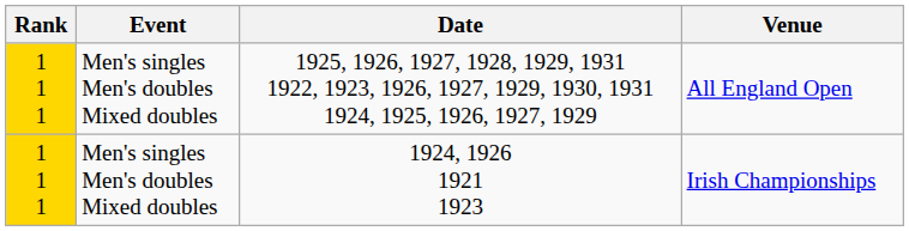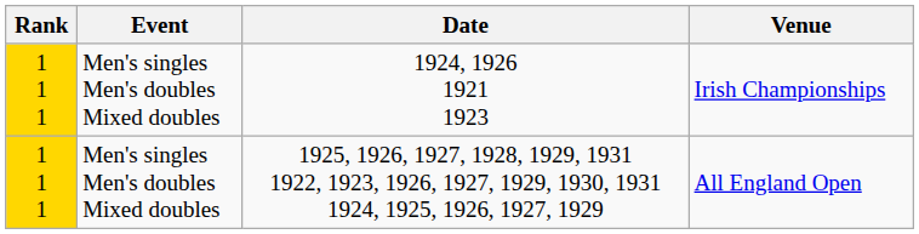 <table class="wikitable" width="600px" style="font-size: 95%;">
 <tr>
 <th align="left">Rank</th>
 <th align="left">Event</th>
 <th align="left">Date</th>
 <th align="left">Venue</th>
 </tr>
 <tr>
 <td align="center" bgcolor="#ffd700">1 <br> 1 <br> 1</td>
 <td align="left">Men's singles <br> Men's doubles <br> Mixed doubles</td>
-<td align="center">1925, 1926, 1927, 1928, 1929, 1931 <br> 1922, 1923, 1926, 1927, 1929, 1930, 1931 <br> 1924, 1925, 1926, 1927, 1929</td>
-<td align="left"><a href='#'>All England Open</a></td>
+<td align="center">1924, 1926 <br> 1921 <br> 1923</td>
+<td align="left"><a href='#'>Irish Championships</a></td>
 </tr>
 <tr>
 <td align="center" bgcolor="#ffd700">1 <br> 1 <br> 1</td>
 <td align="left">Men's singles <br> Men's doubles <br> Mixed doubles</td>
-<td align="center">1924, 1926 <br> 1921 <br> 1923</td>
-<td align="left"><a href='#'>Irish Championships</a></td>
+<td align="center">1925, 1926, 1927, 1928, 1929, 1931 <br> 1922, 1923, 1926, 1927, 1929, 1930, 1931 <br> 1924, 1925, 1926, 1927, 1929</td>
+<td align="left"><a href='#'>All England Open</a></td>
 </tr>
 </table>
